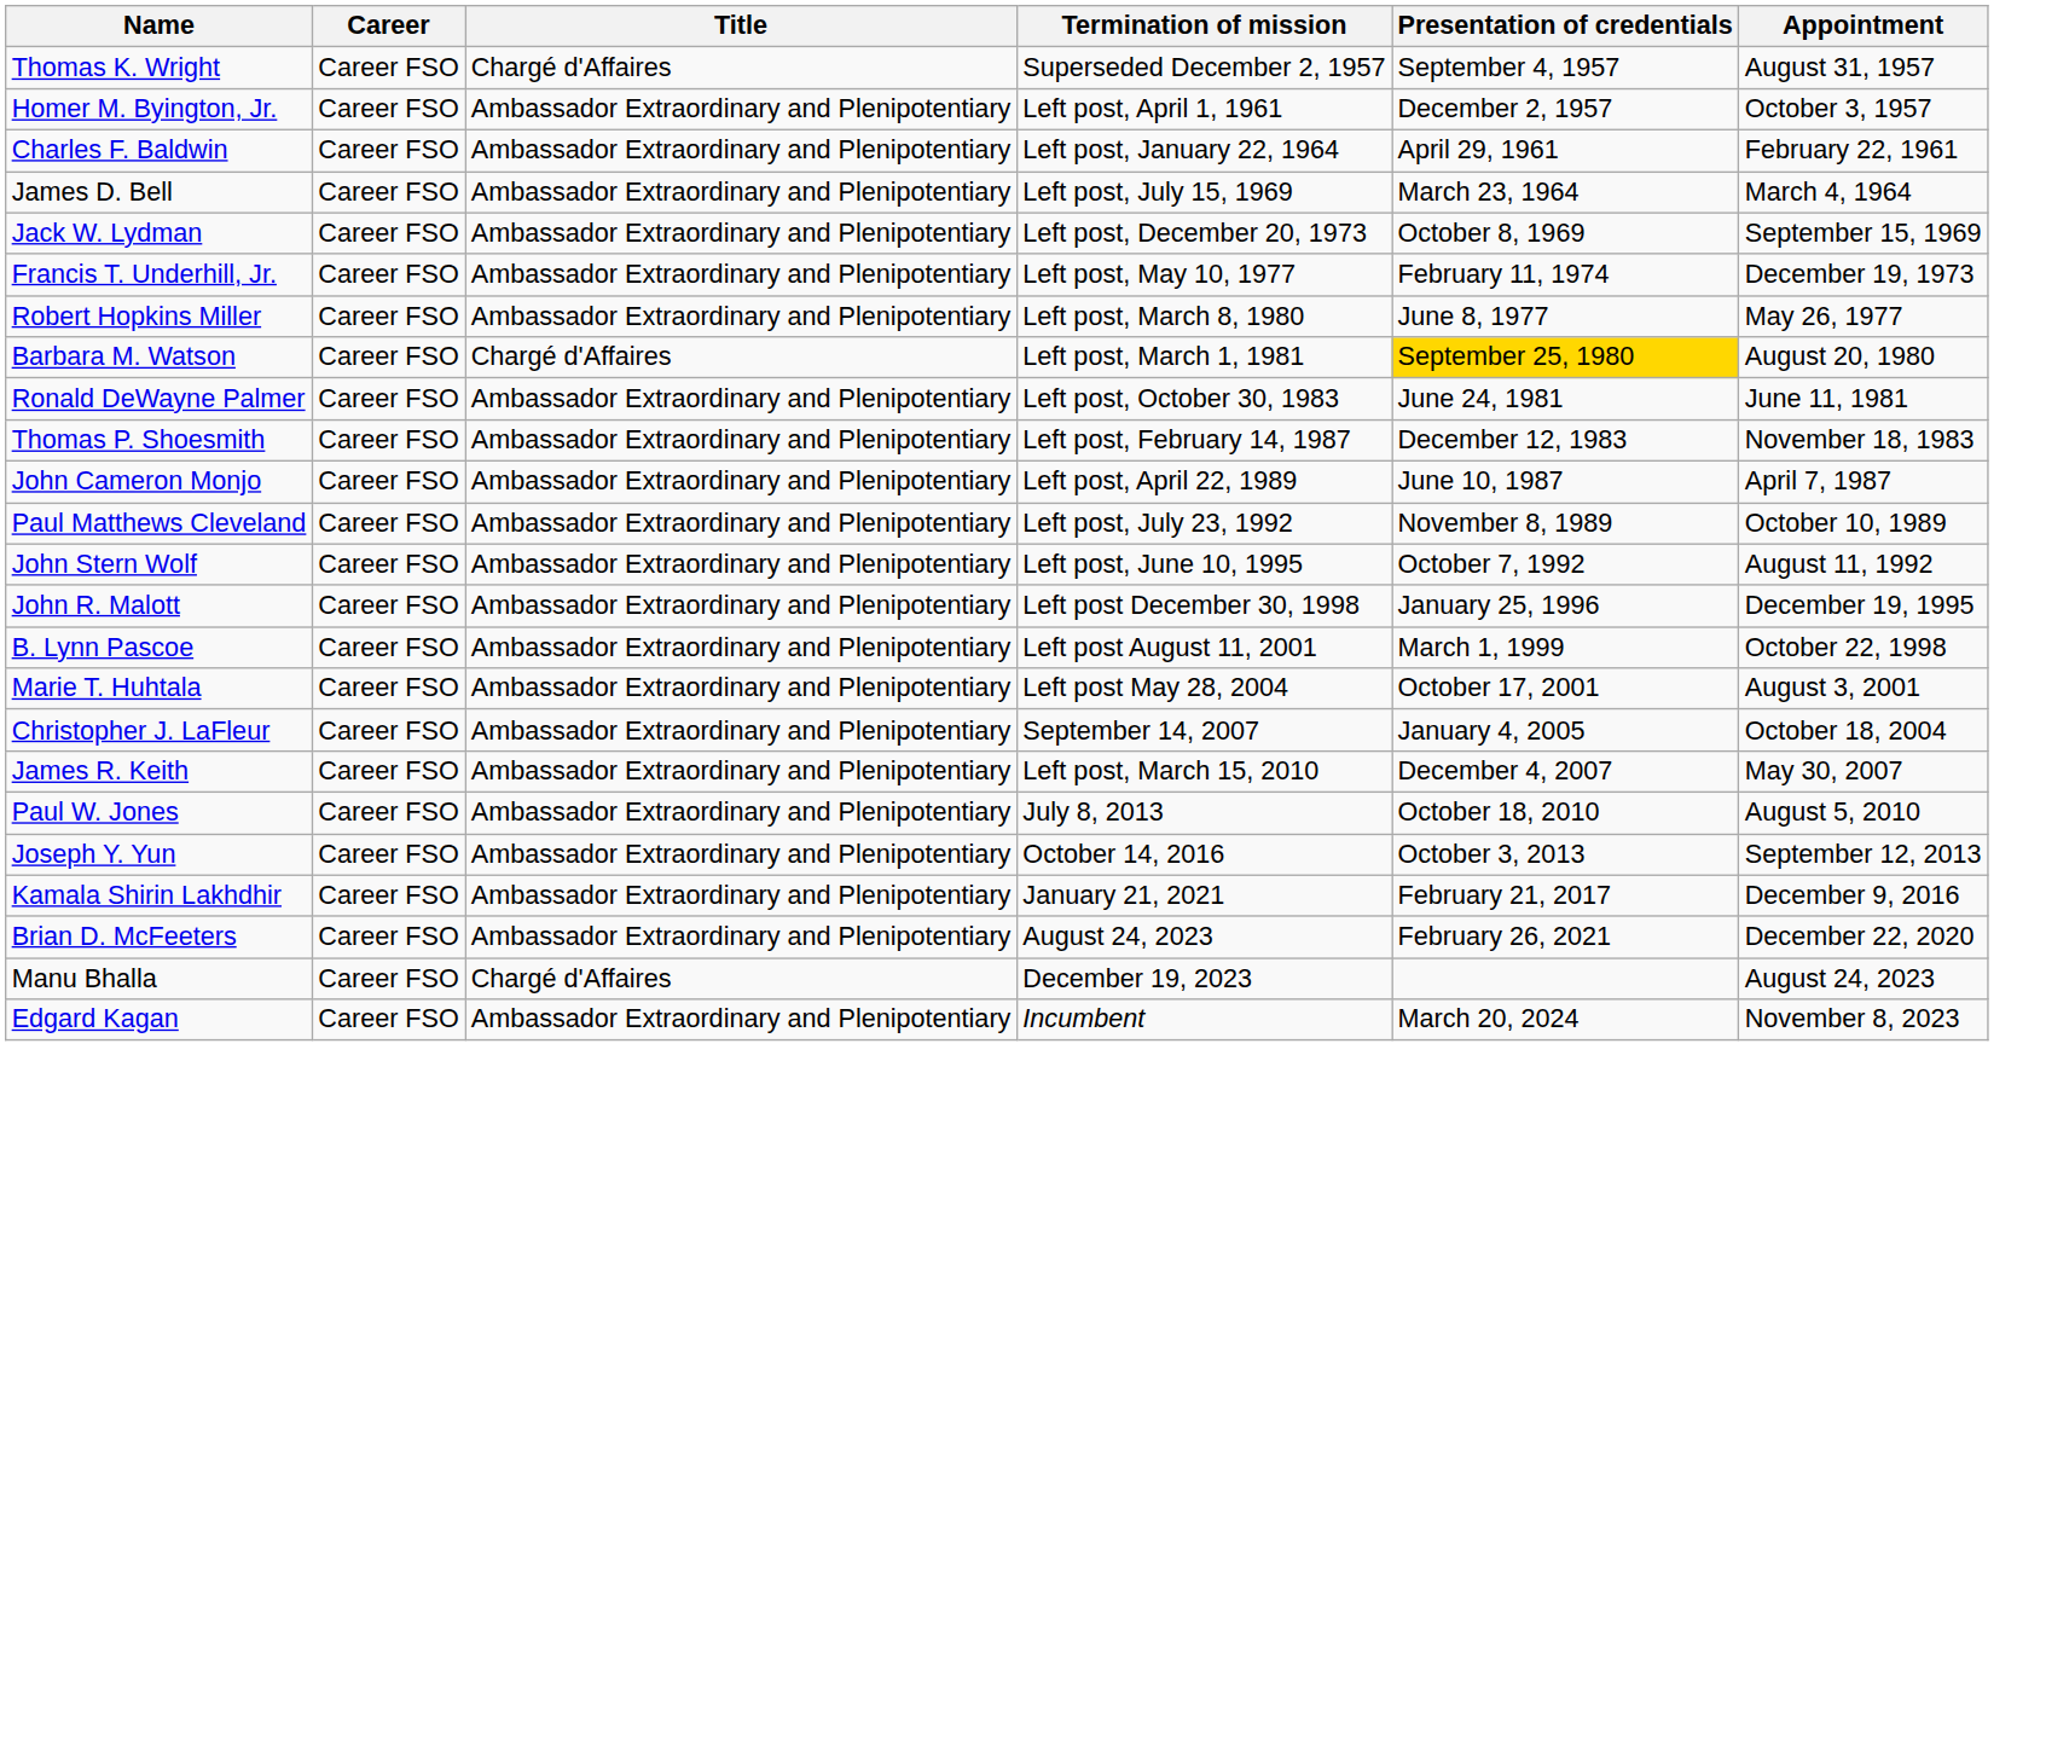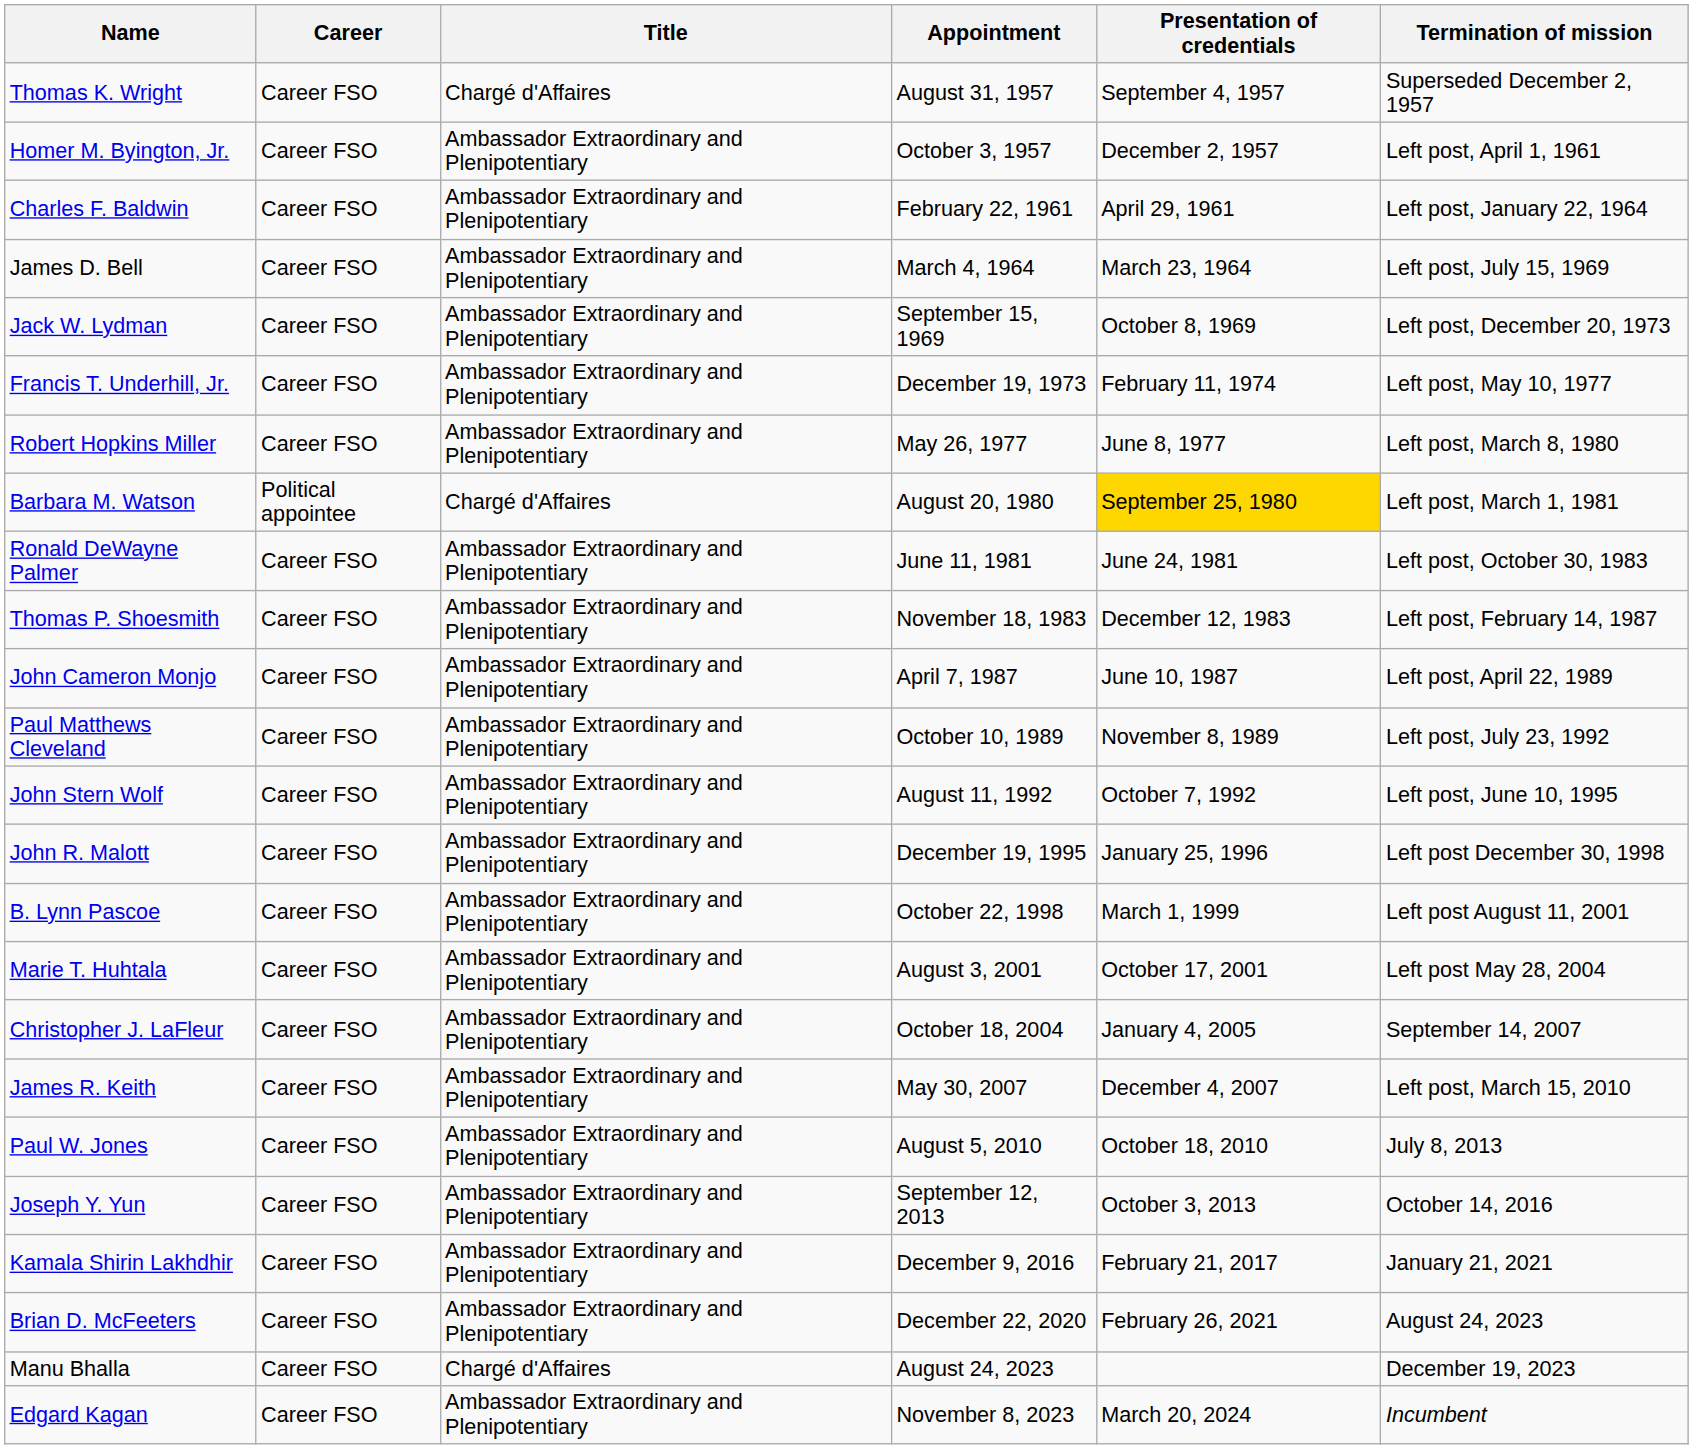 <table class="wikitable">
 <tr>
 <th>Name</th>
 <th>Career</th>
 <th>Title</th>
+<th>Appointment</th>
+<th>Presentation of credentials</th>
 <th>Termination of mission</th>
-<th>Presentation of credentials</th>
-<th>Appointment</th>
 </tr>
 <tr>
 <td><a href='#'>Thomas K. Wright</a><br></td>
 <td>Career FSO</td>
 <td>Chargé d'Affaires</td>
+<td>August 31, 1957</td>
+<td>September 4, 1957</td>
 <td>Superseded December 2, 1957</td>
-<td>September 4, 1957</td>
-<td>August 31, 1957</td>
 </tr>
 <tr>
 <td><a href='#'>Homer M. Byington, Jr.</a></td>
 <td>Career FSO</td>
 <td>Ambassador Extraordinary and Plenipotentiary</td>
+<td>October 3, 1957</td>
+<td>December 2, 1957</td>
 <td>Left post, April 1, 1961</td>
-<td>December 2, 1957</td>
-<td>October 3, 1957</td>
 </tr>
 <tr>
 <td><a href='#'>Charles F. Baldwin</a></td>
 <td>Career FSO</td>
 <td>Ambassador Extraordinary and Plenipotentiary</td>
+<td>February 22, 1961</td>
+<td>April 29, 1961</td>
 <td>Left post, January 22, 1964</td>
-<td>April 29, 1961</td>
-<td>February 22, 1961</td>
 </tr>
 <tr>
 <td>James D. Bell</td>
 <td>Career FSO</td>
 <td>Ambassador Extraordinary and Plenipotentiary</td>
+<td>March 4, 1964</td>
+<td>March 23, 1964</td>
 <td>Left post, July 15, 1969</td>
-<td>March 23, 1964</td>
-<td>March 4, 1964</td>
 </tr>
 <tr>
 <td><a href='#'>Jack W. Lydman</a></td>
 <td>Career FSO</td>
 <td>Ambassador Extraordinary and Plenipotentiary</td>
+<td>September 15, 1969</td>
+<td>October 8, 1969</td>
 <td>Left post, December 20, 1973</td>
-<td>October 8, 1969</td>
-<td>September 15, 1969</td>
 </tr>
 <tr>
 <td><a href='#'>Francis T. Underhill, Jr.</a></td>
 <td>Career FSO</td>
 <td>Ambassador Extraordinary and Plenipotentiary</td>
+<td>December 19, 1973</td>
+<td>February 11, 1974</td>
 <td>Left post, May 10, 1977</td>
-<td>February 11, 1974</td>
-<td>December 19, 1973</td>
 </tr>
 <tr>
 <td><a href='#'>Robert Hopkins Miller</a></td>
 <td>Career FSO</td>
 <td>Ambassador Extraordinary and Plenipotentiary</td>
+<td>May 26, 1977</td>
+<td>June 8, 1977</td>
 <td>Left post, March 8, 1980</td>
-<td>June 8, 1977</td>
-<td>May 26, 1977</td>
 </tr>
 <tr>
 <td><a href='#'>Barbara M. Watson</a></td>
-<td>Career FSO</td>
+<td>Political appointee</td>
 <td>Chargé d'Affaires</td>
+<td>August 20, 1980</td>
+<td style="background: gold;">September 25, 1980</td>
 <td>Left post, March 1, 1981</td>
-<td style="background: gold;">September 25, 1980</td>
-<td>August 20, 1980</td>
 </tr>
 <tr>
 <td><a href='#'>Ronald DeWayne Palmer</a></td>
 <td>Career FSO</td>
 <td>Ambassador Extraordinary and Plenipotentiary</td>
+<td>June 11, 1981</td>
+<td>June 24, 1981</td>
 <td>Left post, October 30, 1983</td>
-<td>June 24, 1981</td>
-<td>June 11, 1981</td>
 </tr>
 <tr>
 <td><a href='#'>Thomas P. Shoesmith</a></td>
 <td>Career FSO</td>
 <td>Ambassador Extraordinary and Plenipotentiary</td>
+<td>November 18, 1983</td>
+<td>December 12, 1983</td>
 <td>Left post, February 14, 1987</td>
-<td>December 12, 1983</td>
-<td>November 18, 1983</td>
 </tr>
 <tr>
 <td><a href='#'>John Cameron Monjo</a></td>
 <td>Career FSO</td>
 <td>Ambassador Extraordinary and Plenipotentiary</td>
+<td>April 7, 1987</td>
+<td>June 10, 1987</td>
 <td>Left post, April 22, 1989</td>
-<td>June 10, 1987</td>
-<td>April 7, 1987</td>
 </tr>
 <tr>
 <td><a href='#'>Paul Matthews Cleveland</a></td>
 <td>Career FSO</td>
 <td>Ambassador Extraordinary and Plenipotentiary</td>
+<td>October 10, 1989</td>
+<td>November 8, 1989</td>
 <td>Left post, July 23, 1992</td>
-<td>November 8, 1989</td>
-<td>October 10, 1989</td>
 </tr>
 <tr>
 <td><a href='#'>John Stern Wolf</a></td>
 <td>Career FSO</td>
 <td>Ambassador Extraordinary and Plenipotentiary</td>
+<td>August 11, 1992</td>
+<td>October 7, 1992</td>
 <td>Left post, June 10, 1995</td>
-<td>October 7, 1992</td>
-<td>August 11, 1992</td>
 </tr>
 <tr>
 <td><a href='#'>John R. Malott</a></td>
 <td>Career FSO</td>
 <td>Ambassador Extraordinary and Plenipotentiary</td>
+<td>December 19, 1995</td>
+<td>January 25, 1996</td>
 <td>Left post December 30, 1998</td>
-<td>January 25, 1996</td>
-<td>December 19, 1995</td>
 </tr>
 <tr>
 <td><a href='#'>B. Lynn Pascoe</a></td>
 <td>Career FSO</td>
 <td>Ambassador Extraordinary and Plenipotentiary</td>
+<td>October 22, 1998</td>
+<td>March 1, 1999</td>
 <td>Left post August 11, 2001</td>
-<td>March 1, 1999</td>
-<td>October 22, 1998</td>
 </tr>
 <tr>
 <td><a href='#'>Marie T. Huhtala</a></td>
 <td>Career FSO</td>
 <td>Ambassador Extraordinary and Plenipotentiary</td>
+<td>August 3, 2001</td>
+<td>October 17, 2001</td>
 <td>Left post May 28, 2004</td>
-<td>October 17, 2001</td>
-<td>August 3, 2001</td>
 </tr>
 <tr>
 <td><a href='#'>Christopher J. LaFleur</a></td>
 <td>Career FSO</td>
 <td>Ambassador Extraordinary and Plenipotentiary</td>
+<td>October 18, 2004</td>
+<td>January 4, 2005</td>
 <td>September 14, 2007</td>
-<td>January 4, 2005</td>
-<td>October 18, 2004</td>
 </tr>
 <tr>
 <td><a href='#'>James R. Keith</a></td>
 <td>Career FSO</td>
 <td>Ambassador Extraordinary and Plenipotentiary</td>
+<td>May 30, 2007</td>
+<td>December 4, 2007</td>
 <td>Left post, March 15, 2010</td>
-<td>December 4, 2007</td>
-<td>May 30, 2007</td>
 </tr>
 <tr>
 <td><a href='#'>Paul W. Jones</a></td>
 <td>Career FSO</td>
 <td>Ambassador Extraordinary and Plenipotentiary</td>
+<td>August 5, 2010</td>
+<td>October 18, 2010</td>
 <td>July 8, 2013</td>
-<td>October 18, 2010</td>
-<td>August 5, 2010</td>
 </tr>
 <tr>
 <td><a href='#'>Joseph Y. Yun</a></td>
 <td>Career FSO</td>
 <td>Ambassador Extraordinary and Plenipotentiary</td>
+<td>September 12, 2013</td>
+<td>October 3, 2013</td>
 <td>October 14, 2016</td>
-<td>October 3, 2013</td>
-<td>September 12, 2013</td>
 </tr>
 <tr>
 <td><a href='#'>Kamala Shirin Lakhdhir</a></td>
 <td>Career FSO</td>
 <td>Ambassador Extraordinary and Plenipotentiary</td>
+<td>December 9, 2016</td>
+<td>February 21, 2017</td>
 <td>January 21, 2021</td>
-<td>February 21, 2017</td>
-<td>December 9, 2016</td>
 </tr>
 <tr>
 <td><a href='#'>Brian D. McFeeters</a></td>
 <td>Career FSO</td>
 <td>Ambassador Extraordinary and Plenipotentiary</td>
+<td>December 22, 2020</td>
+<td>February 26, 2021</td>
 <td>August 24, 2023</td>
-<td>February 26, 2021</td>
-<td>December 22, 2020</td>
 </tr>
 <tr>
 <td>Manu Bhalla<br></td>
 <td>Career FSO</td>
 <td>Chargé d'Affaires</td>
+<td>August 24, 2023</td>
+<td></td>
 <td>December 19, 2023</td>
-<td></td>
-<td>August 24, 2023</td>
 </tr>
 <tr>
 <td><a href='#'>Edgard Kagan</a></td>
 <td>Career FSO</td>
 <td>Ambassador Extraordinary and Plenipotentiary</td>
+<td>November 8, 2023</td>
+<td>March 20, 2024</td>
 <td><em>Incumbent</em></td>
-<td>March 20, 2024</td>
-<td>November 8, 2023</td>
 </tr>
 </table>
